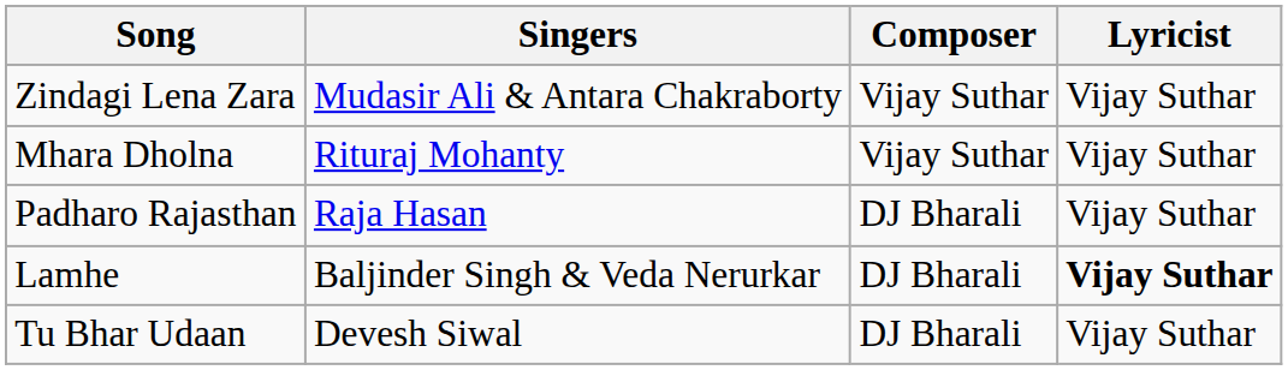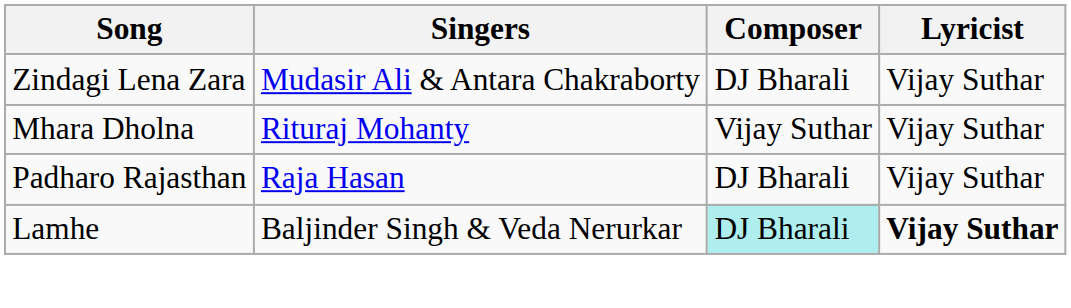 <table class="wikitable">
 <tr>
 <th>Song</th>
 <th>Singers</th>
 <th>Composer</th>
 <th>Lyricist</th>
 </tr>
 <tr>
 <td>Zindagi Lena Zara</td>
 <td><a href='#'>Mudasir Ali</a> & Antara Chakraborty</td>
-<td>Vijay Suthar</td>
+<td>DJ Bharali</td>
 <td>Vijay Suthar</td>
 </tr>
 <tr>
 <td>Mhara Dholna</td>
 <td><a href='#'>Rituraj Mohanty</a></td>
 <td>Vijay Suthar</td>
 <td>Vijay Suthar</td>
 </tr>
 <tr>
 <td>Padharo Rajasthan</td>
 <td><a href='#'>Raja Hasan</a></td>
 <td>DJ Bharali</td>
 <td>Vijay Suthar</td>
 </tr>
 <tr>
 <td>Lamhe</td>
 <td>Baljinder Singh & Veda Nerurkar</td>
-<td>DJ Bharali</td>
+<td style="background: paleturquoise;">DJ Bharali</td>
 <td><strong>Vijay Suthar</strong></td>
 </tr>
-<tr>
-<td>Tu Bhar Udaan</td>
-<td>Devesh Siwal</td>
-<td>DJ Bharali</td>
-<td>Vijay Suthar</td>
-</tr>
 </table>
